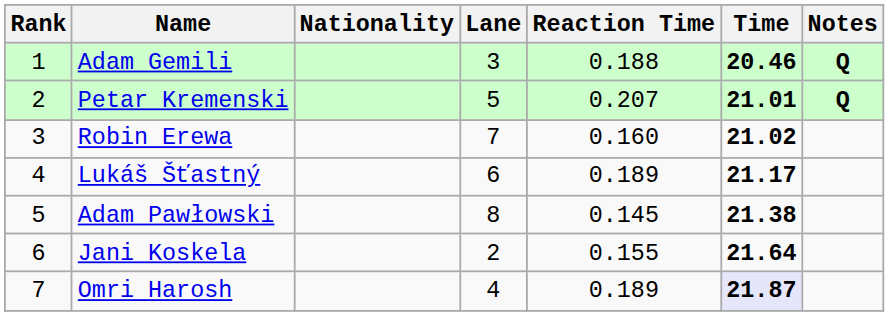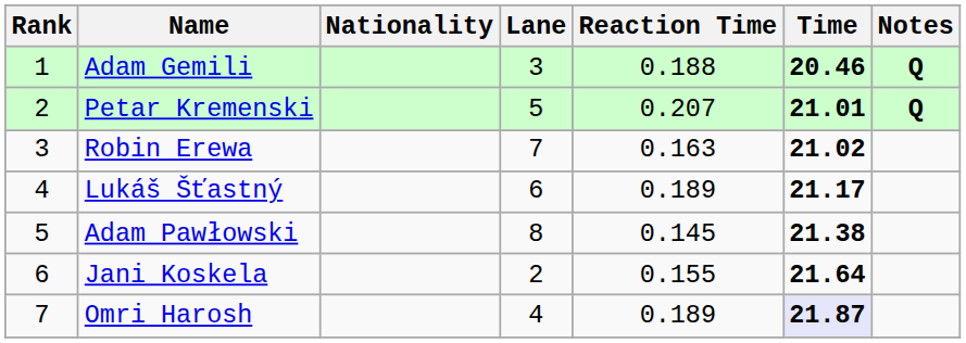 <table class="wikitable sortable" style="text-align:center">
 <tr>
 <th>Rank</th>
 <th>Name</th>
 <th>Nationality</th>
 <th>Lane</th>
 <th>Reaction Time</th>
 <th>Time</th>
 <th>Notes</th>
 </tr>
 <tr bgcolor=ccffcc>
 <td>1</td>
 <td align=left><a href='#'>Adam Gemili</a></td>
 <td align=left></td>
 <td>3</td>
 <td>0.188</td>
 <td><strong>20.46</strong></td>
 <td><strong>Q</strong></td>
 </tr>
 <tr bgcolor=ccffcc>
 <td>2</td>
 <td align=left><a href='#'>Petar Kremenski</a></td>
 <td align=left></td>
 <td>5</td>
 <td>0.207</td>
 <td><strong>21.01</strong></td>
 <td><strong>Q</strong></td>
 </tr>
 <tr>
 <td>3</td>
 <td align=left><a href='#'>Robin Erewa</a></td>
 <td align=left></td>
 <td>7</td>
-<td>0.160</td>
+<td>0.163</td>
 <td><strong>21.02</strong></td>
 <td></td>
 </tr>
 <tr>
 <td>4</td>
 <td align=left><a href='#'>Lukáš Šťastný</a></td>
 <td align=left></td>
 <td>6</td>
 <td>0.189</td>
 <td><strong>21.17</strong></td>
 <td></td>
 </tr>
 <tr>
 <td>5</td>
 <td align=left><a href='#'>Adam Pawłowski</a></td>
 <td align=left></td>
 <td>8</td>
 <td>0.145</td>
 <td><strong>21.38</strong></td>
 <td></td>
 </tr>
 <tr>
 <td>6</td>
 <td align=left><a href='#'>Jani Koskela</a></td>
 <td align=left></td>
 <td>2</td>
 <td>0.155</td>
 <td><strong>21.64</strong></td>
 <td></td>
 </tr>
 <tr>
 <td>7</td>
 <td align=left><a href='#'>Omri Harosh</a></td>
 <td align=left></td>
 <td>4</td>
 <td>0.189</td>
 <td style="background: lavender;"><strong>21.87</strong></td>
 <td></td>
 </tr>
 </table>
